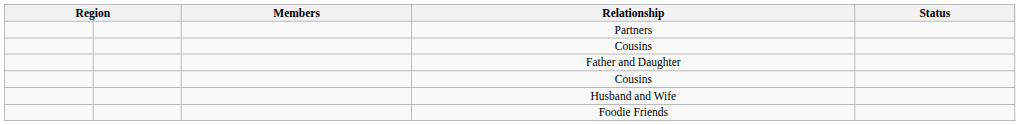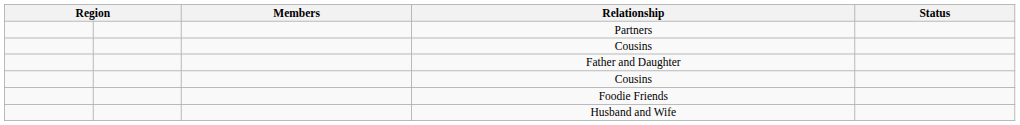 <table class="wikitable" style="text-align: center; font-size: 90%; line-height:14px; width:100%">
 <tr>
 <th colspan="2">Region</th>
 <th>Members</th>
 <th>Relationship</th>
 <th>Status</th>
 </tr>
 <tr>
 <td></td>
 <td></td>
 <td></td>
 <td>Partners</td>
 <td></td>
 </tr>
 <tr>
 <td></td>
 <td></td>
 <td></td>
 <td>Cousins</td>
 <td></td>
 </tr>
 <tr>
 <td></td>
 <td></td>
 <td></td>
 <td>Father and Daughter</td>
 <td></td>
 </tr>
 <tr>
 <td></td>
 <td></td>
 <td></td>
 <td>Cousins</td>
 <td></td>
 </tr>
 <tr>
 <td></td>
 <td></td>
 <td></td>
-<td>Husband and Wife</td>
+<td>Foodie Friends</td>
 <td></td>
 </tr>
 <tr>
 <td></td>
 <td></td>
 <td></td>
-<td>Foodie Friends</td>
+<td>Husband and Wife</td>
 <td></td>
 </tr>
 </table>
